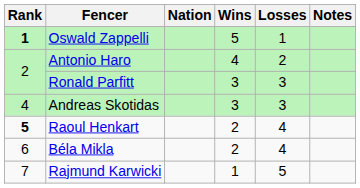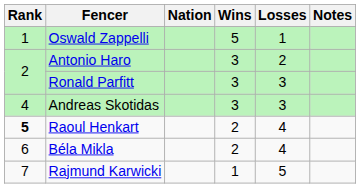 <table class="wikitable sortable" style="text-align: center;">
 <tr>
 <th>Rank</th>
 <th>Fencer</th>
 <th>Nation</th>
 <th>Wins</th>
 <th>Losses</th>
 <th>Notes</th>
 </tr>
 <tr style="background:#bbf3bb;">
-<td><strong>1</strong></td>
+<td>1</td>
 <td align=left><a href='#'>Oswald Zappelli</a></td>
 <td align=left></td>
 <td>5</td>
 <td>1</td>
 <td></td>
 </tr>
 <tr style="background:#bbf3bb;">
 <td rowspan=2>2</td>
 <td align=left><a href='#'>Antonio Haro</a></td>
 <td align=left></td>
-<td>4</td>
+<td>3</td>
 <td>2</td>
 <td></td>
 </tr>
 <tr style="background:#bbf3bb;">
 <td align=left><a href='#'>Ronald Parfitt</a></td>
 <td align=left></td>
 <td>3</td>
 <td>3</td>
 <td></td>
 </tr>
 <tr style="background:#bbf3bb;">
 <td>4</td>
 <td align=left>Andreas Skotidas</td>
 <td align=left></td>
 <td>3</td>
 <td>3</td>
 <td></td>
 </tr>
 <tr>
 <td><strong>5</strong></td>
 <td align=left><a href='#'>Raoul Henkart</a></td>
 <td align=left></td>
 <td>2</td>
 <td>4</td>
 <td></td>
 </tr>
 <tr>
 <td>6</td>
 <td align=left><a href='#'>Béla Mikla</a></td>
 <td align=left></td>
 <td>2</td>
 <td>4</td>
 <td></td>
 </tr>
 <tr>
 <td>7</td>
 <td align=left><a href='#'>Rajmund Karwicki</a></td>
 <td align=left></td>
 <td>1</td>
 <td>5</td>
 <td></td>
 </tr>
 </table>
